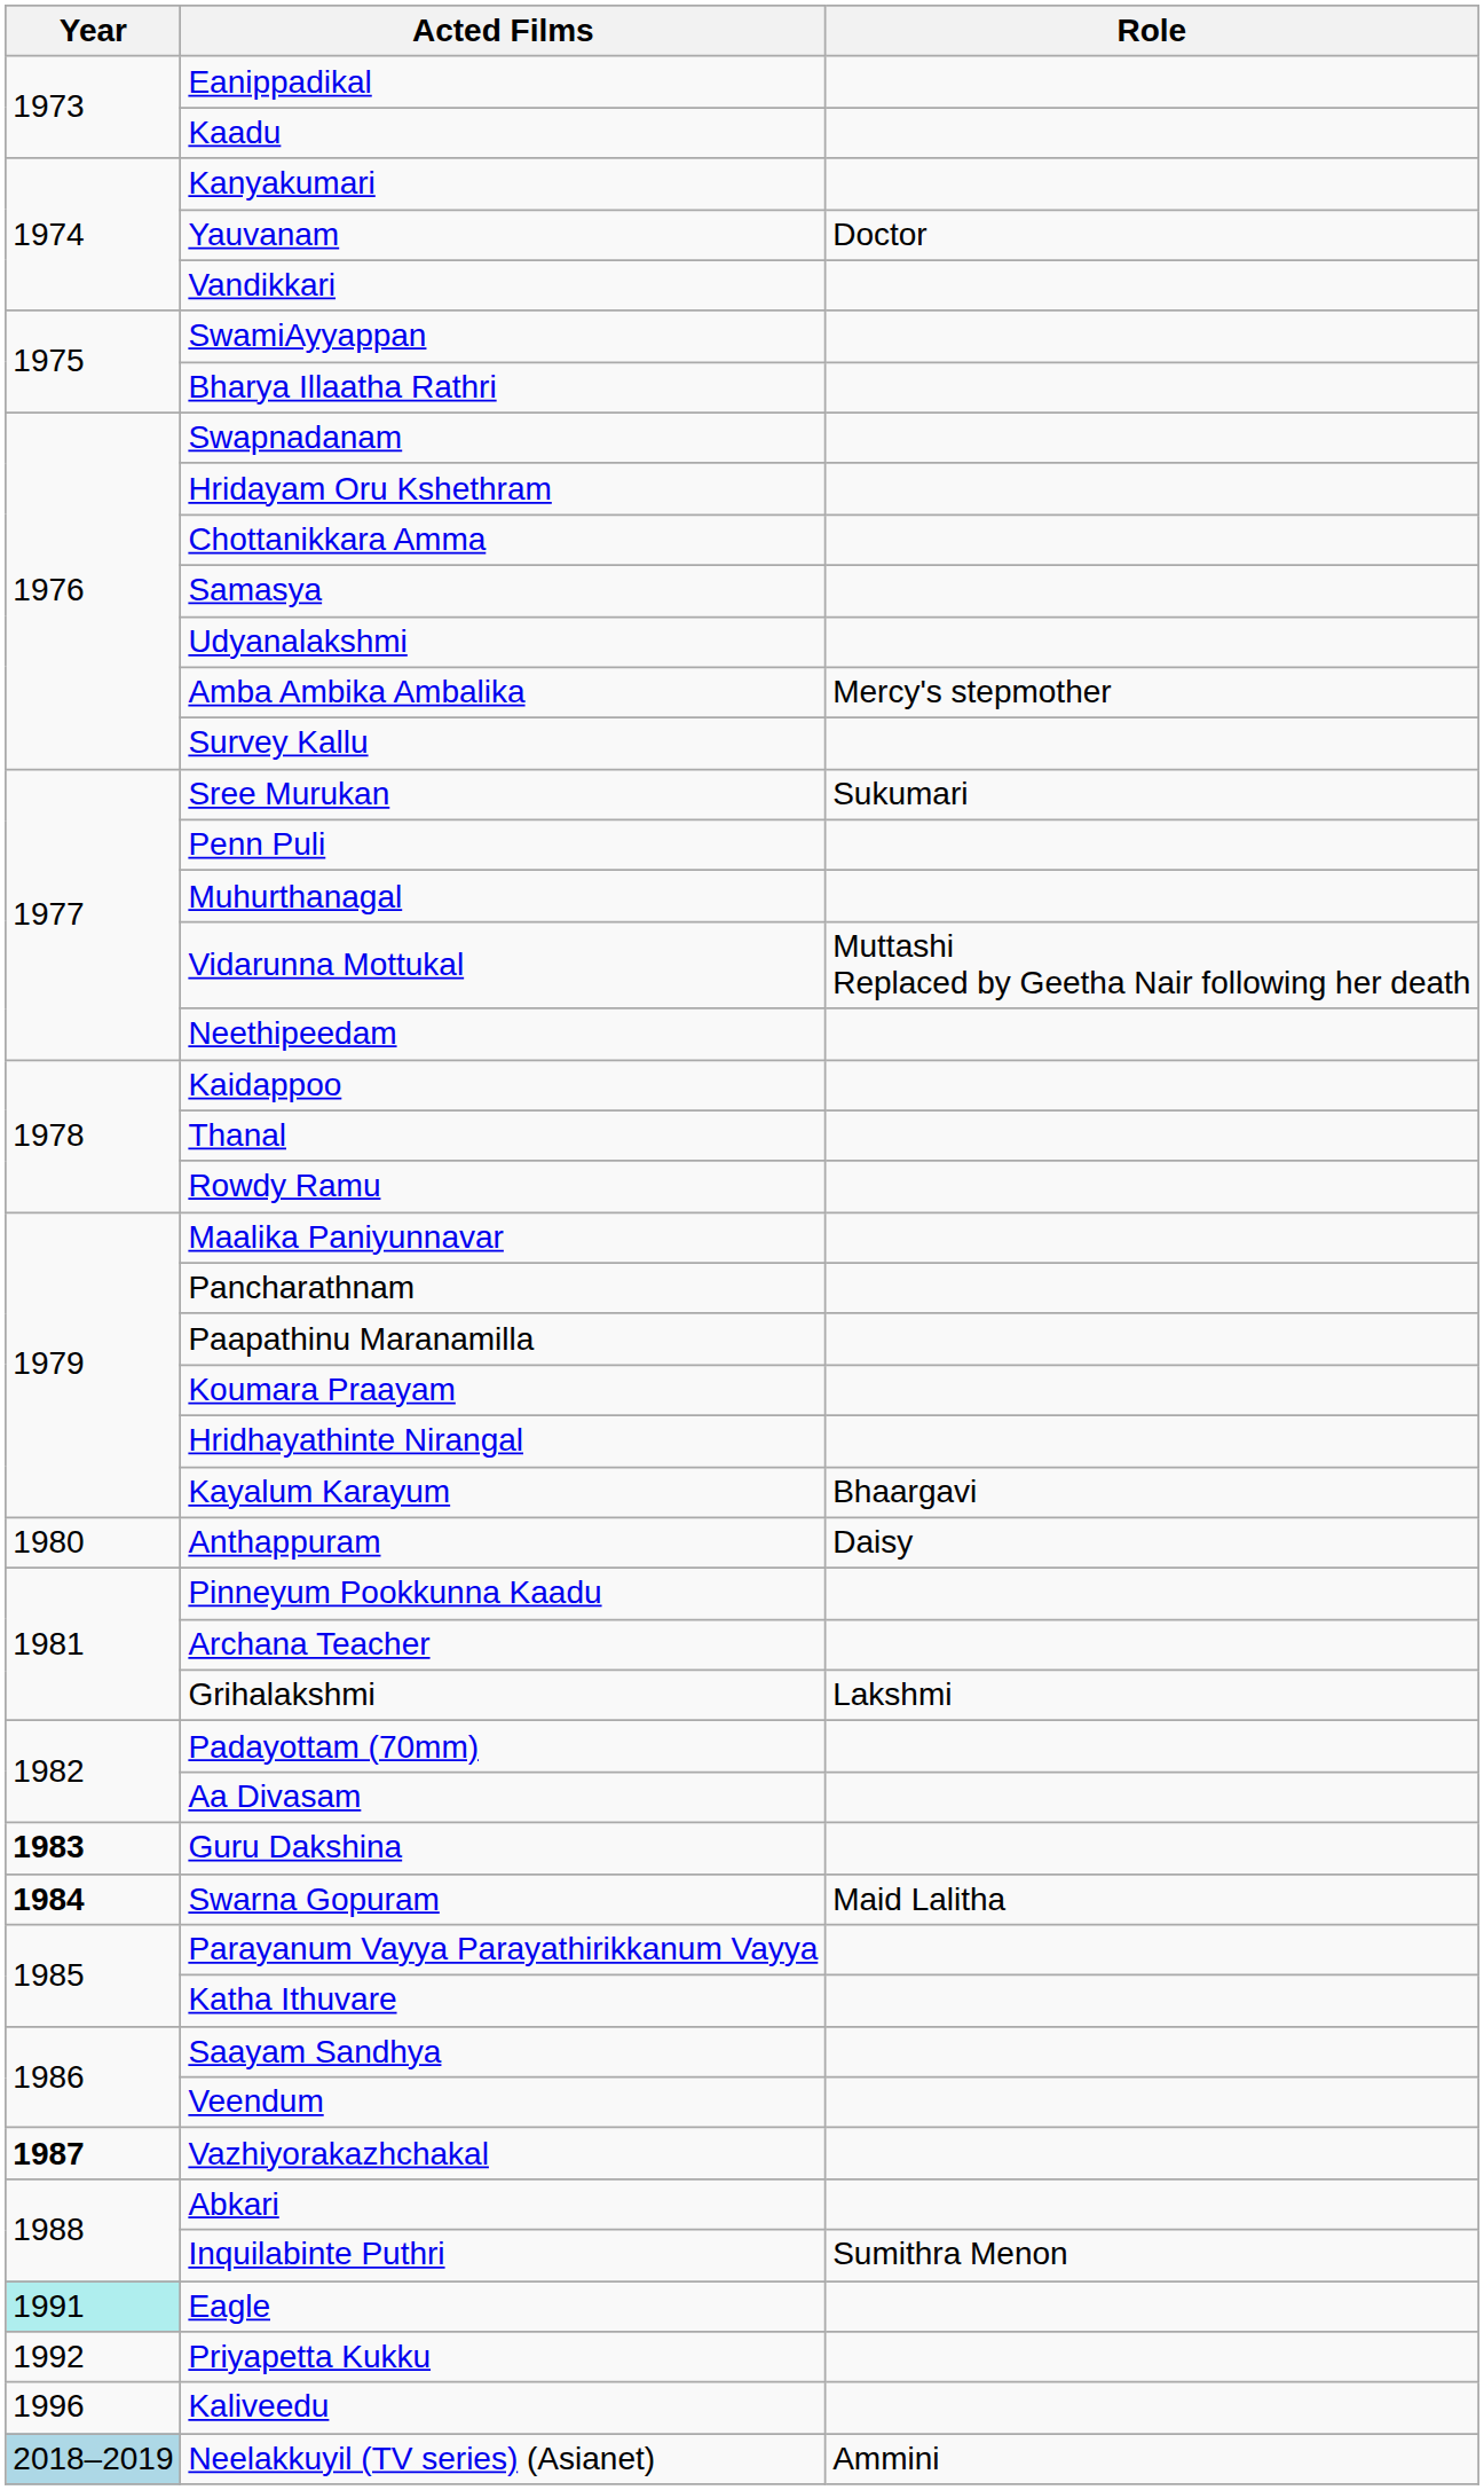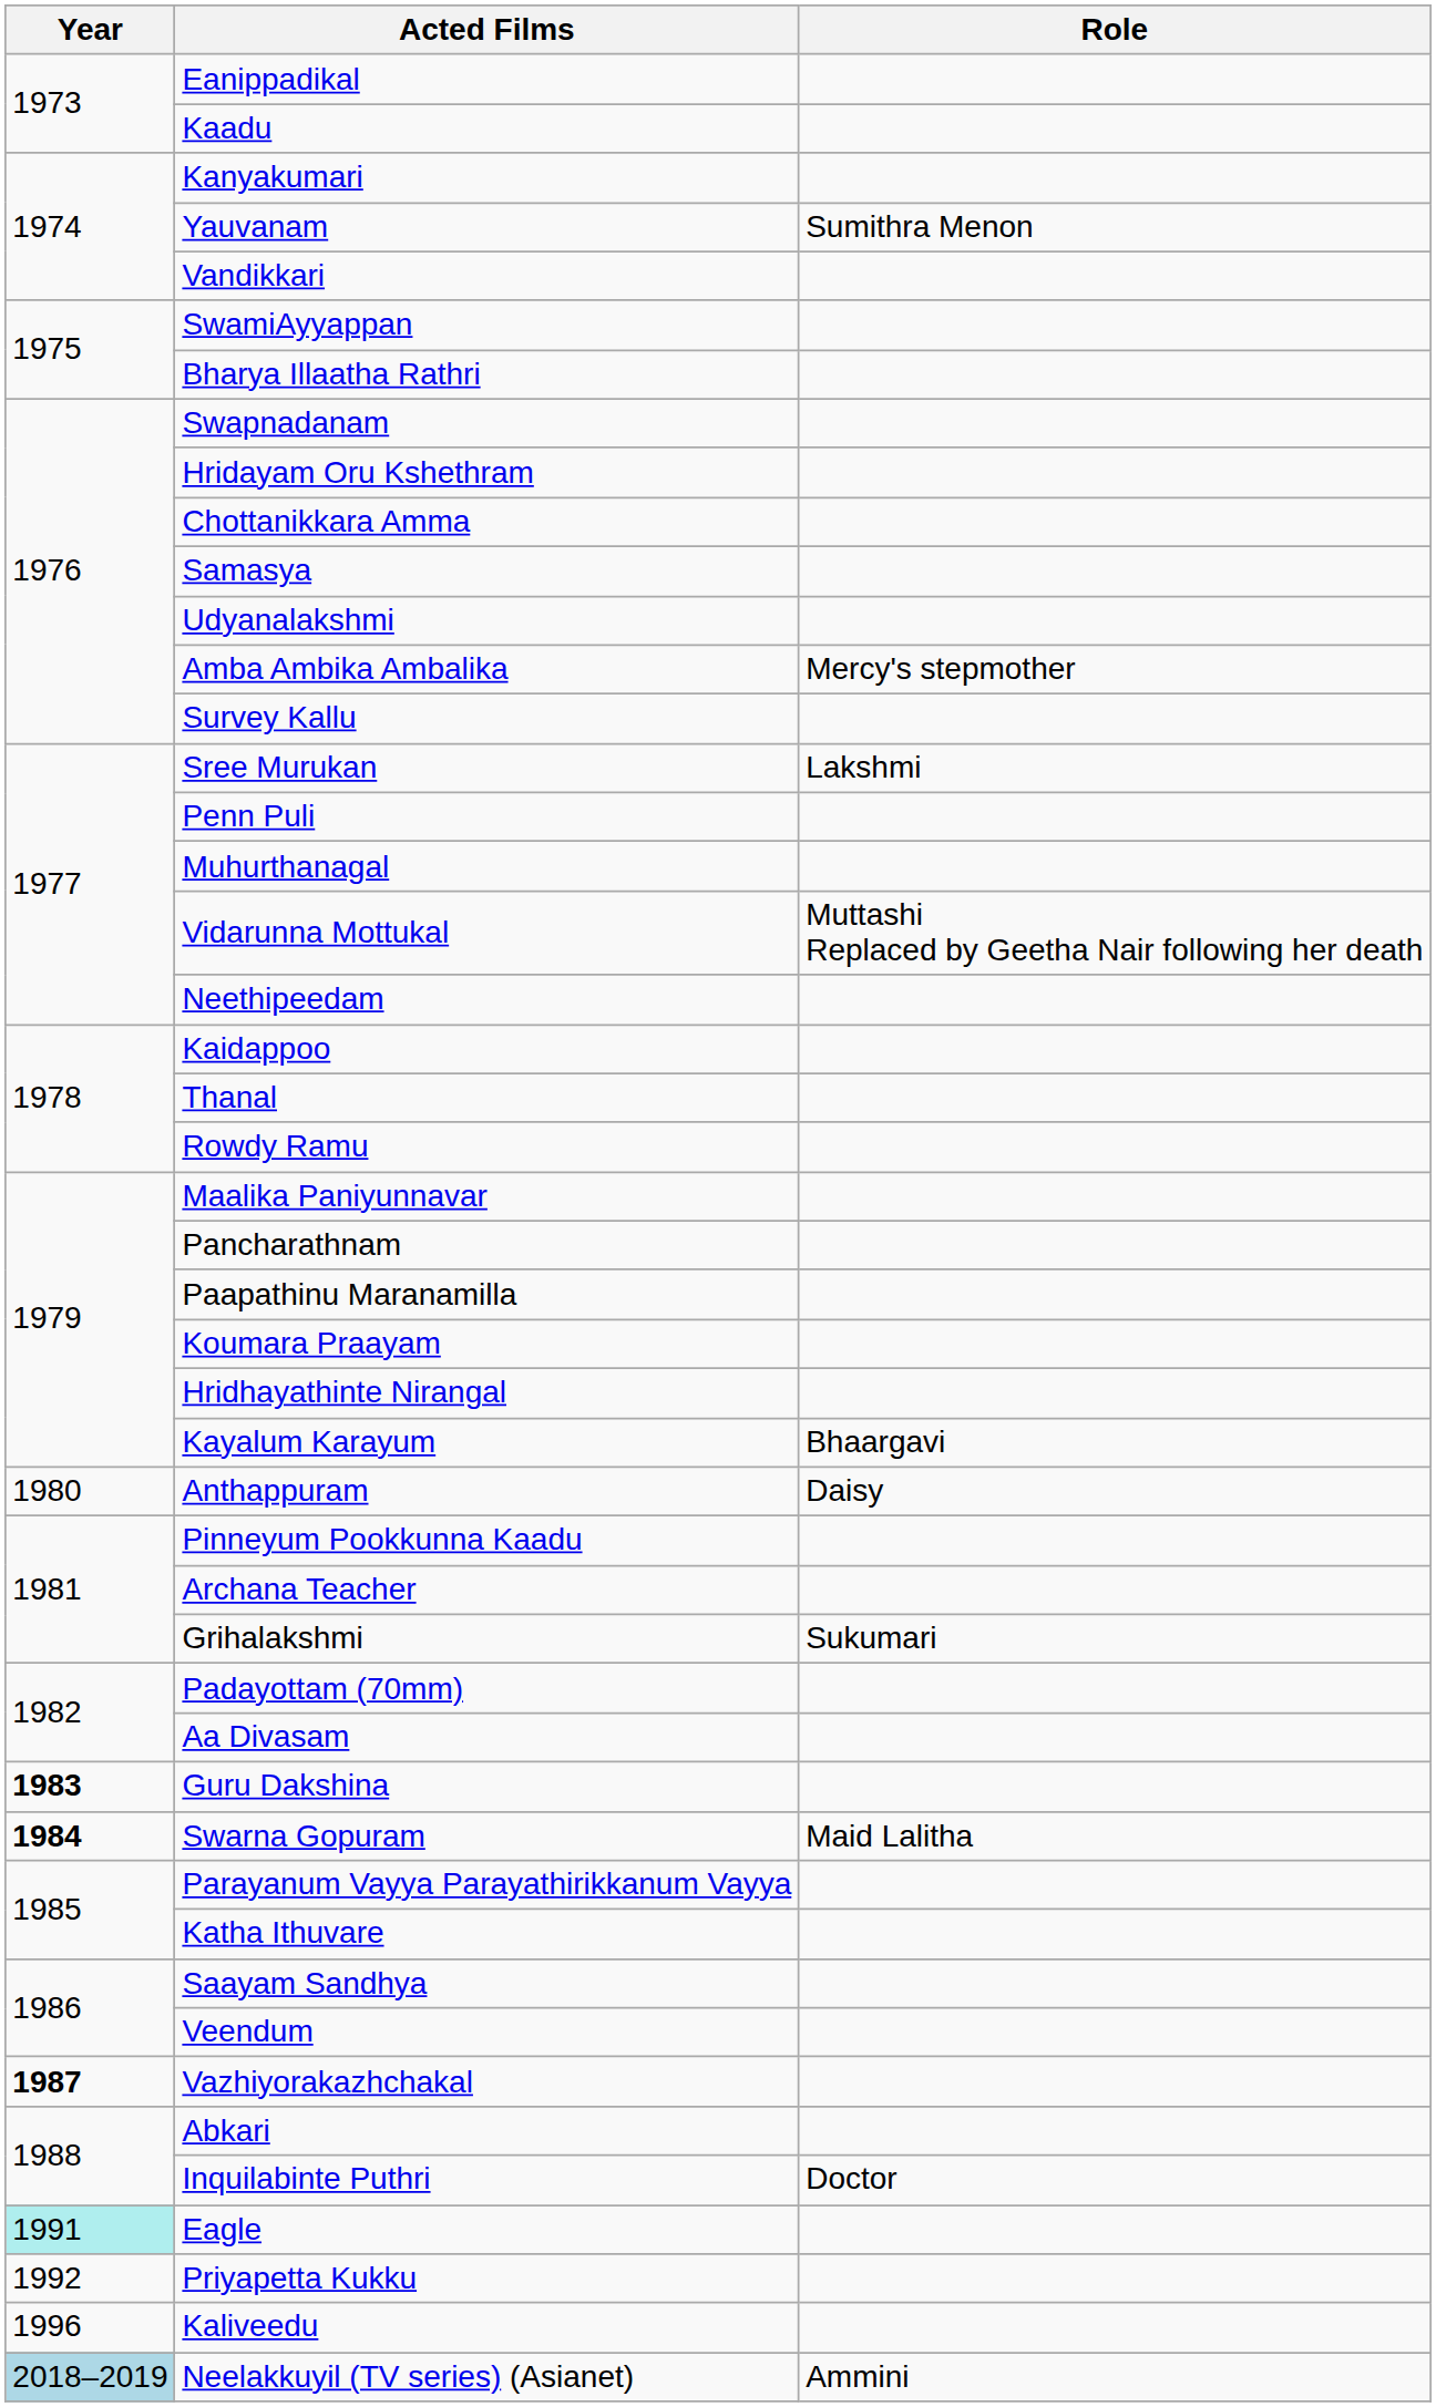 <table class="wikitable sortable">
 <tr>
 <th>Year</th>
 <th>Acted Films</th>
 <th>Role</th>
 </tr>
 <tr>
 <td rowspan="2">1973</td>
 <td><a href='#'>Eanippadikal</a></td>
 <td></td>
 </tr>
 <tr>
 <td><a href='#'>Kaadu</a></td>
 <td></td>
 </tr>
 <tr>
 <td rowspan="3">1974</td>
 <td><a href='#'>Kanyakumari</a></td>
 <td></td>
 </tr>
 <tr>
 <td><a href='#'>Yauvanam</a></td>
-<td>Doctor</td>
+<td>Sumithra Menon</td>
 </tr>
 <tr>
 <td><a href='#'>Vandikkari</a></td>
 <td></td>
 </tr>
 <tr>
 <td rowspan="2">1975</td>
 <td><a href='#'>SwamiAyyappan</a></td>
 <td></td>
 </tr>
 <tr>
 <td><a href='#'>Bharya Illaatha Rathri</a></td>
 <td></td>
 </tr>
 <tr>
 <td rowspan="7">1976</td>
 <td><a href='#'>Swapnadanam</a></td>
 <td></td>
 </tr>
 <tr>
 <td><a href='#'>Hridayam Oru Kshethram</a></td>
 <td></td>
 </tr>
 <tr>
 <td><a href='#'>Chottanikkara Amma</a></td>
 <td></td>
 </tr>
 <tr>
 <td><a href='#'>Samasya</a></td>
 <td></td>
 </tr>
 <tr>
 <td><a href='#'>Udyanalakshmi</a></td>
 <td></td>
 </tr>
 <tr>
 <td><a href='#'>Amba Ambika Ambalika</a></td>
 <td>Mercy's stepmother</td>
 </tr>
 <tr>
 <td><a href='#'>Survey Kallu</a></td>
 <td></td>
 </tr>
 <tr>
 <td rowspan="5">1977</td>
 <td><a href='#'>Sree Murukan</a></td>
-<td>Sukumari</td>
+<td>Lakshmi</td>
 </tr>
 <tr>
 <td><a href='#'>Penn Puli</a></td>
 <td></td>
 </tr>
 <tr>
 <td><a href='#'>Muhurthanagal</a></td>
 <td></td>
 </tr>
 <tr>
 <td><a href='#'>Vidarunna Mottukal</a></td>
 <td>Muttashi<br>Replaced by Geetha Nair following her death</td>
 </tr>
 <tr>
 <td><a href='#'>Neethipeedam</a></td>
 <td></td>
 </tr>
 <tr>
 <td rowspan="3">1978</td>
 <td><a href='#'>Kaidappoo</a></td>
 <td></td>
 </tr>
 <tr>
 <td><a href='#'>Thanal</a></td>
 <td></td>
 </tr>
 <tr>
 <td><a href='#'>Rowdy Ramu</a></td>
 <td></td>
 </tr>
 <tr>
 <td rowspan="6">1979</td>
 <td><a href='#'>Maalika Paniyunnavar</a></td>
 <td></td>
 </tr>
 <tr>
 <td>Pancharathnam</td>
 <td></td>
 </tr>
 <tr>
 <td>Paapathinu Maranamilla</td>
 <td></td>
 </tr>
 <tr>
 <td><a href='#'>Koumara Praayam</a></td>
 <td></td>
 </tr>
 <tr>
 <td><a href='#'>Hridhayathinte Nirangal</a></td>
 <td></td>
 </tr>
 <tr>
 <td><a href='#'>Kayalum Karayum</a></td>
 <td>Bhaargavi</td>
 </tr>
 <tr>
 <td>1980</td>
 <td><a href='#'>Anthappuram</a></td>
 <td>Daisy</td>
 </tr>
 <tr>
 <td rowspan="3">1981</td>
 <td><a href='#'>Pinneyum Pookkunna Kaadu</a></td>
 <td></td>
 </tr>
 <tr>
 <td><a href='#'>Archana Teacher</a></td>
 <td></td>
 </tr>
 <tr>
 <td>Grihalakshmi</td>
-<td>Lakshmi</td>
+<td>Sukumari</td>
 </tr>
 <tr>
 <td rowspan="2">1982</td>
 <td><a href='#'>Padayottam (70mm)</a></td>
 <td></td>
 </tr>
 <tr>
 <td><a href='#'>Aa Divasam</a></td>
 <td></td>
 </tr>
 <tr>
 <td><strong>1983</strong></td>
 <td><a href='#'>Guru Dakshina</a></td>
 <td></td>
 </tr>
 <tr>
 <td><strong>1984</strong></td>
 <td><a href='#'>Swarna Gopuram</a></td>
 <td>Maid Lalitha</td>
 </tr>
 <tr>
 <td rowspan="2">1985</td>
 <td><a href='#'>Parayanum Vayya Parayathirikkanum Vayya</a></td>
 <td></td>
 </tr>
 <tr>
 <td><a href='#'>Katha Ithuvare</a></td>
 <td></td>
 </tr>
 <tr>
 <td rowspan="2">1986</td>
 <td><a href='#'>Saayam Sandhya</a></td>
 <td></td>
 </tr>
 <tr>
 <td><a href='#'>Veendum</a></td>
 <td></td>
 </tr>
 <tr>
 <td><strong>1987</strong></td>
 <td><a href='#'>Vazhiyorakazhchakal</a></td>
 <td></td>
 </tr>
 <tr>
 <td rowspan="2">1988</td>
 <td><a href='#'>Abkari</a></td>
 <td></td>
 </tr>
 <tr>
 <td><a href='#'>Inquilabinte Puthri</a></td>
-<td>Sumithra Menon</td>
+<td>Doctor</td>
 </tr>
 <tr>
 <td style="background: paleturquoise;">1991</td>
 <td><a href='#'>Eagle</a></td>
 <td></td>
 </tr>
 <tr>
 <td>1992</td>
 <td><a href='#'>Priyapetta Kukku</a></td>
 <td></td>
 </tr>
 <tr>
 <td>1996</td>
 <td><a href='#'>Kaliveedu</a></td>
 <td></td>
 </tr>
 <tr>
 <td style="background: lightblue;">2018–2019</td>
 <td><a href='#'>Neelakkuyil (TV series)</a> (Asianet)</td>
 <td>Ammini</td>
 </tr>
 </table>
